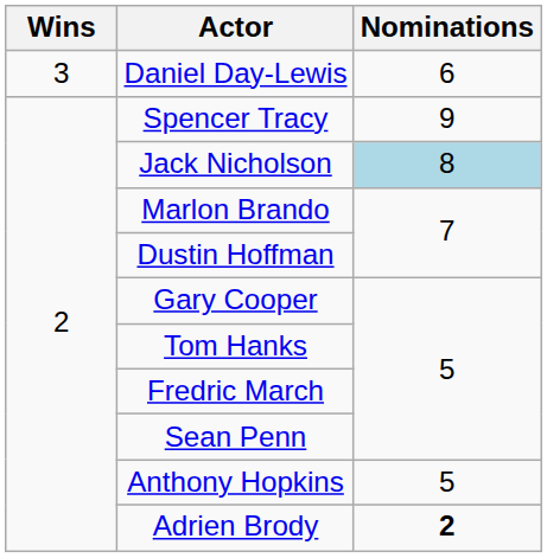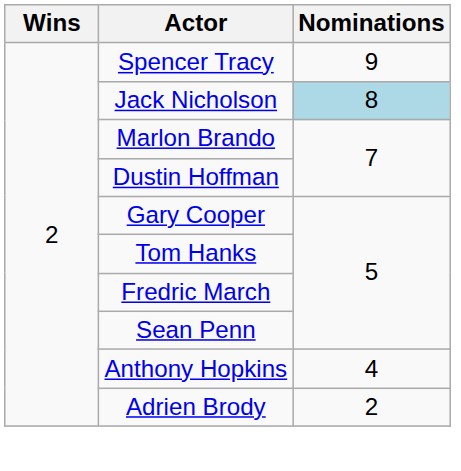 <table class="wikitable" style="text-align:center;">
 <tr>
 <th scope="col" width="55">Wins</th>
 <th scope="col">Actor</th>
 <th scope="col" width="55">Nominations</th>
-</tr>
-<tr>
-<td>3</td>
-<td><a href='#'>Daniel Day-Lewis</a></td>
-<td>6</td>
 </tr>
 <tr>
 <td rowspan=10>2</td>
 <td><a href='#'>Spencer Tracy</a></td>
 <td>9</td>
 </tr>
 <tr>
 <td><a href='#'>Jack Nicholson</a></td>
 <td style="background: lightblue;">8</td>
 </tr>
 <tr>
 <td><a href='#'>Marlon Brando</a></td>
 <td rowspan=2>7</td>
 </tr>
 <tr>
 <td><a href='#'>Dustin Hoffman</a></td>
 </tr>
 <tr>
 <td><a href='#'>Gary Cooper</a></td>
 <td rowspan=4>5</td>
 </tr>
 <tr>
 <td><a href='#'>Tom Hanks</a></td>
 </tr>
 <tr>
 <td><a href='#'>Fredric March</a></td>
 </tr>
 <tr>
 <td><a href='#'>Sean Penn</a></td>
 </tr>
 <tr>
 <td><a href='#'>Anthony Hopkins</a></td>
-<td rowspan=1>5</td>
+<td rowspan=1>4</td>
 </tr>
 <tr>
 <td><a href='#'>Adrien Brody</a></td>
-<td rowspan=1><strong>2</strong></td>
+<td rowspan=1>2</td>
 </tr>
 </table>
